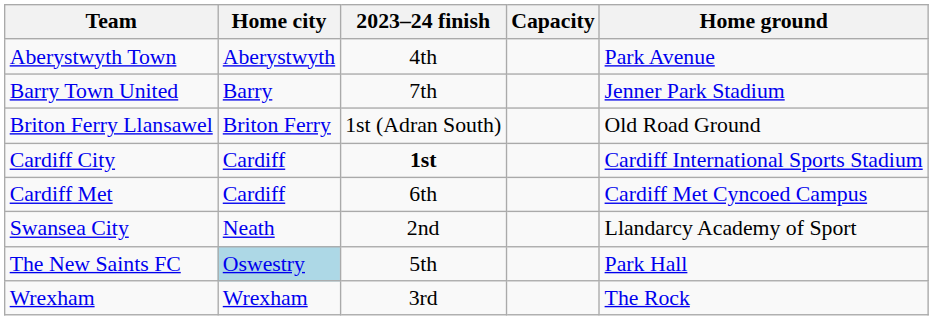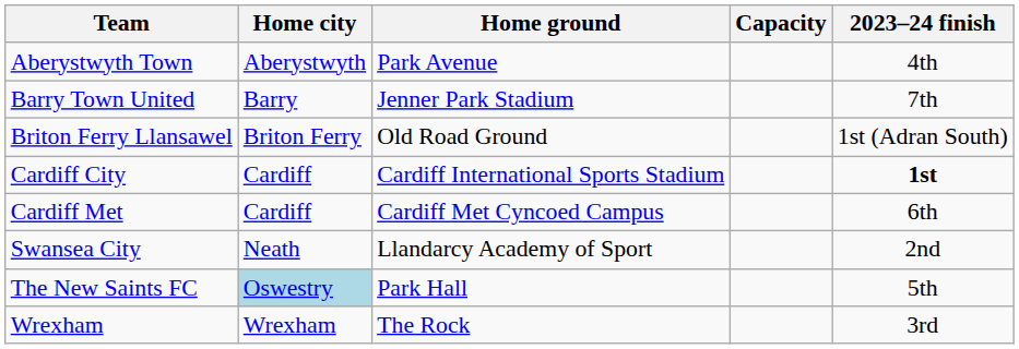 <table class="wikitable sortable">
 <tr>
 <th>Team</th>
 <th>Home city</th>
+<th>Home ground</th>
+<th>Capacity</th>
 <th data-sort-type="number">2023–24 finish</th>
-<th>Capacity</th>
-<th>Home ground</th>
 </tr>
 <tr>
 <td><a href='#'>Aberystwyth Town</a></td>
 <td><a href='#'>Aberystwyth</a></td>
+<td><a href='#'>Park Avenue</a></td>
+<td align="center"></td>
 <td align="center">4th</td>
-<td align="center"></td>
-<td><a href='#'>Park Avenue</a></td>
 </tr>
 <tr>
 <td><a href='#'>Barry Town United</a></td>
 <td><a href='#'>Barry</a></td>
+<td><a href='#'>Jenner Park Stadium</a></td>
+<td align="center"></td>
 <td align="center">7th</td>
-<td align="center"></td>
-<td><a href='#'>Jenner Park Stadium</a></td>
 </tr>
 <tr>
 <td><a href='#'>Briton Ferry Llansawel</a></td>
 <td><a href='#'>Briton Ferry</a></td>
+<td>Old Road Ground</td>
+<td align="center"></td>
 <td align="center">1st (Adran South)</td>
-<td align="center"></td>
-<td>Old Road Ground</td>
 </tr>
 <tr>
 <td><a href='#'>Cardiff City</a></td>
 <td><a href='#'>Cardiff</a></td>
+<td><a href='#'>Cardiff International Sports Stadium</a></td>
+<td align="center"></td>
 <td align="center"><strong>1st</strong></td>
-<td align="center"></td>
-<td><a href='#'>Cardiff International Sports Stadium</a></td>
 </tr>
 <tr>
 <td><a href='#'>Cardiff Met</a></td>
 <td><a href='#'>Cardiff</a></td>
+<td><a href='#'>Cardiff Met Cyncoed Campus</a></td>
+<td align="center"></td>
 <td align="center">6th</td>
-<td align="center"></td>
-<td><a href='#'>Cardiff Met Cyncoed Campus</a></td>
 </tr>
 <tr>
 <td><a href='#'>Swansea City</a></td>
 <td><a href='#'>Neath</a></td>
+<td>Llandarcy Academy of Sport</td>
+<td align="center"></td>
 <td align="center">2nd</td>
-<td align="center"></td>
-<td>Llandarcy Academy of Sport</td>
 </tr>
 <tr>
 <td><a href='#'>The New Saints FC</a></td>
 <td style="background: lightblue;"><a href='#'>Oswestry</a></td>
+<td><a href='#'>Park Hall</a></td>
+<td align="center"></td>
 <td align="center">5th</td>
-<td align="center"></td>
-<td><a href='#'>Park Hall</a></td>
 </tr>
 <tr>
 <td><a href='#'>Wrexham</a></td>
 <td><a href='#'>Wrexham</a></td>
+<td><a href='#'>The Rock</a></td>
+<td align="center"></td>
 <td align="center">3rd</td>
-<td align="center"></td>
-<td><a href='#'>The Rock</a></td>
 </tr>
 </table>
